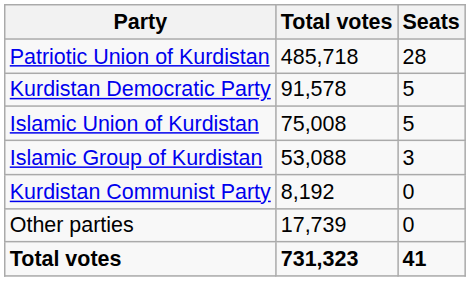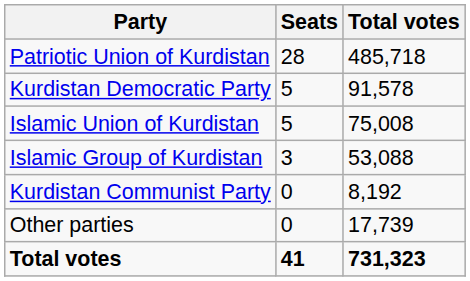 <table class="wikitable" style="border:1px solid #8888aa; background:#f8f8f8; padding:0; font-size:90%;">
 <tr>
 <th>Party</th>
+<th>Seats</th>
 <th>Total votes</th>
-<th>Seats</th>
 </tr>
 <tr>
 <td><a href='#'>Patriotic Union of Kurdistan</a></td>
+<td>28</td>
 <td>485,718</td>
-<td>28</td>
 </tr>
 <tr>
 <td><a href='#'>Kurdistan Democratic Party</a></td>
+<td>5</td>
 <td>91,578</td>
-<td>5</td>
 </tr>
 <tr>
 <td><a href='#'>Islamic Union of Kurdistan</a></td>
+<td>5</td>
 <td>75,008</td>
-<td>5</td>
 </tr>
 <tr>
 <td><a href='#'>Islamic Group of Kurdistan</a></td>
+<td>3</td>
 <td>53,088</td>
-<td>3</td>
 </tr>
 <tr>
 <td><a href='#'>Kurdistan Communist Party</a></td>
+<td>0</td>
 <td>8,192</td>
-<td>0</td>
 </tr>
 <tr>
 <td>Other parties</td>
+<td>0</td>
 <td>17,739</td>
-<td>0</td>
 </tr>
 <tr>
 <td><strong>Total votes</strong></td>
+<td><strong>41</strong></td>
 <td><strong>731,323</strong></td>
-<td><strong>41</strong></td>
 </tr>
 </table>
